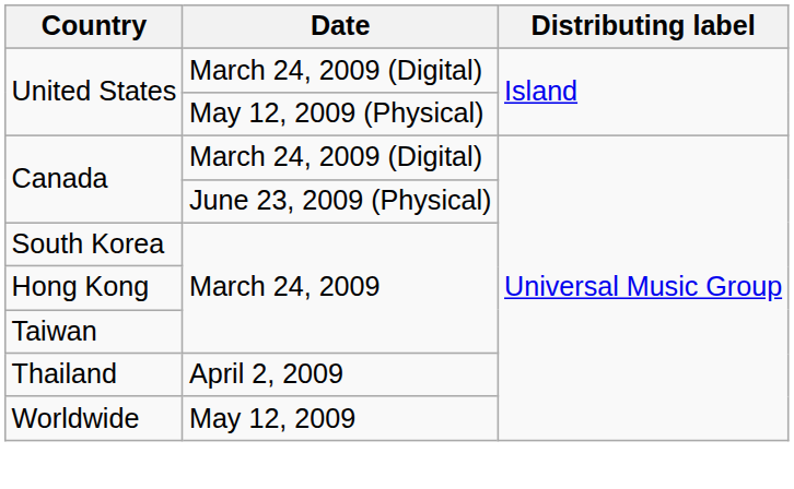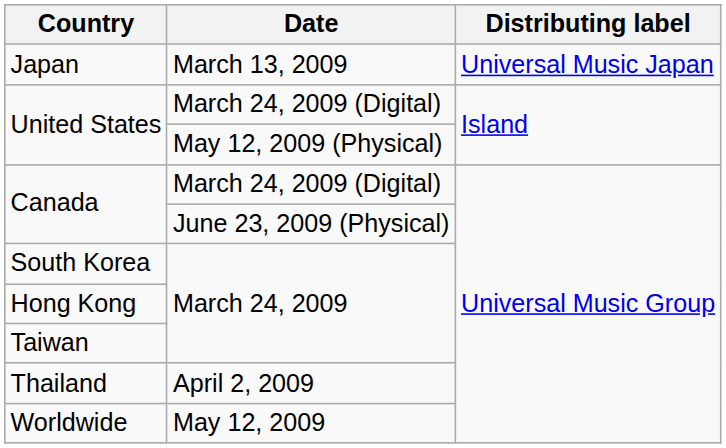 <table class="wikitable">
 <tr>
 <th>Country</th>
 <th>Date</th>
 <th>Distributing label</th>
+</tr>
+<tr>
+<td>Japan</td>
+<td>March 13, 2009</td>
+<td><a href='#'>Universal Music Japan</a></td>
 </tr>
 <tr>
 <td rowspan="2">United States</td>
 <td>March 24, 2009 (Digital)</td>
 <td rowspan="2"><a href='#'>Island</a></td>
 </tr>
 <tr>
 <td>May 12, 2009 (Physical)</td>
 </tr>
 <tr>
 <td rowspan="2">Canada</td>
 <td>March 24, 2009 (Digital)</td>
 <td rowspan="7"><a href='#'>Universal Music Group</a></td>
 </tr>
 <tr>
 <td>June 23, 2009 (Physical)</td>
 </tr>
 <tr>
 <td>South Korea</td>
 <td rowspan="3">March 24, 2009</td>
 </tr>
 <tr>
 <td>Hong Kong</td>
 </tr>
 <tr>
 <td>Taiwan</td>
 </tr>
 <tr>
 <td>Thailand</td>
 <td>April 2, 2009</td>
 </tr>
 <tr>
 <td>Worldwide</td>
 <td>May 12, 2009</td>
 </tr>
 </table>
